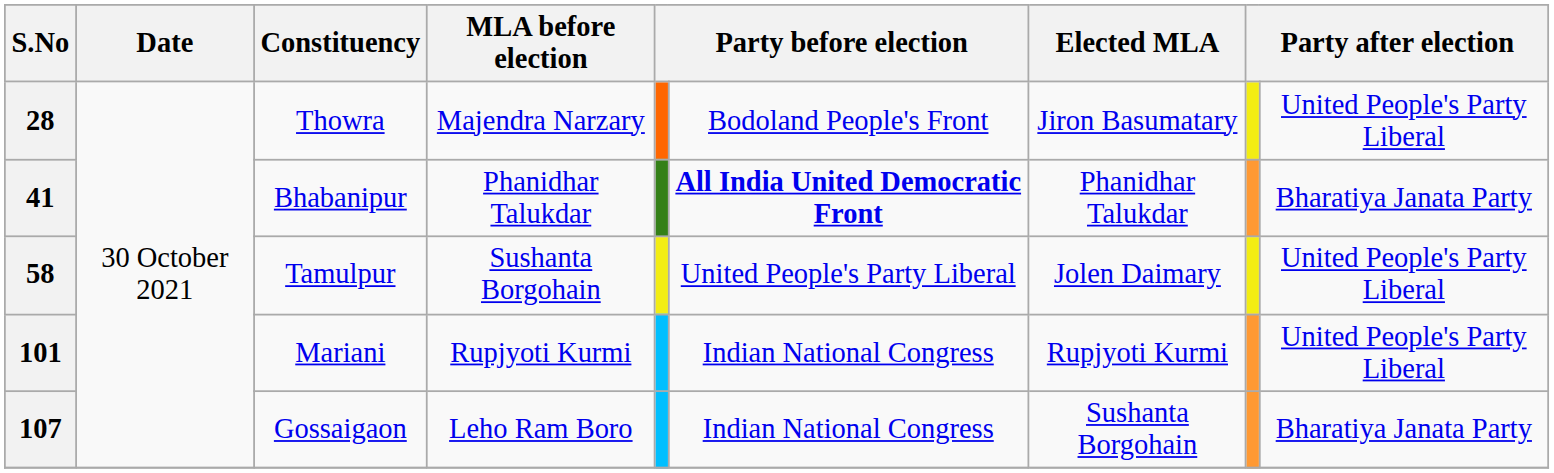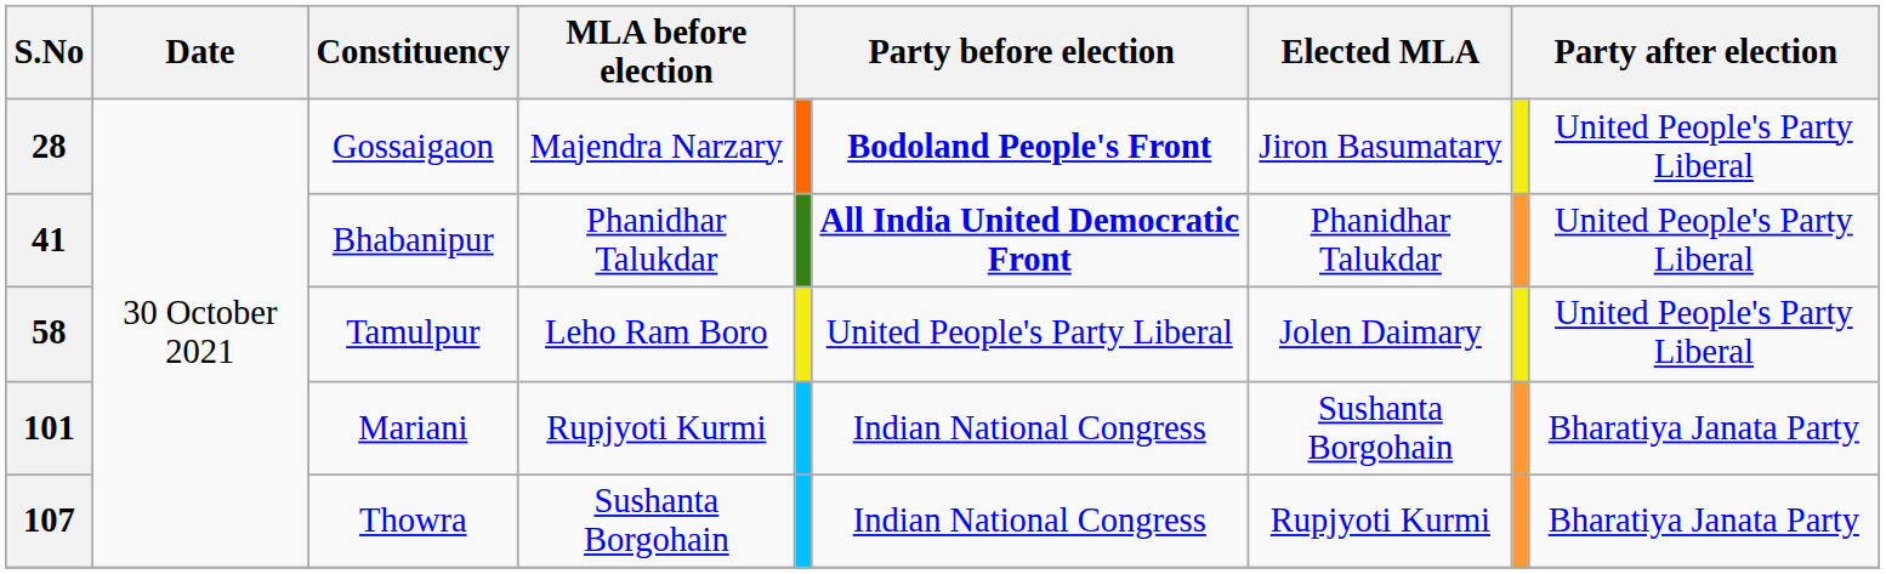 <table class="wikitable sortable" style="text-align:center;">
 <tr>
 <th>S.No</th>
 <th>Date</th>
 <th>Constituency</th>
 <th>MLA before election</th>
 <th colspan="2">Party before election</th>
 <th>Elected MLA</th>
 <th colspan="2">Party after election</th>
 </tr>
 <tr>
 <th>28</th>
 <td rowspan="5">30 October 2021</td>
-<td><a href='#'>Thowra</a></td>
+<td><a href='#'>Gossaigaon</a></td>
 <td><a href='#'>Majendra Narzary</a></td>
 <td bgcolor=#FF6600></td>
-<td><a href='#'>Bodoland People's Front</a></td>
+<td><strong><a href='#'>Bodoland People's Front</a></strong></td>
 <td><a href='#'>Jiron Basumatary</a></td>
 <td bgcolor=#F3ED13></td>
 <td><a href='#'>United People's Party Liberal</a></td>
 </tr>
 <tr>
 <th>41</th>
 <td><a href='#'>Bhabanipur</a></td>
 <td><a href='#'>Phanidhar Talukdar</a></td>
 <td bgcolor=#348017></td>
 <td><strong><a href='#'>All India United Democratic Front</a></strong></td>
 <td><a href='#'>Phanidhar Talukdar</a></td>
 <td bgcolor=#FF9933></td>
-<td><a href='#'>Bharatiya Janata Party</a></td>
+<td><a href='#'>United People's Party Liberal</a></td>
 </tr>
 <tr>
 <th>58</th>
 <td><a href='#'>Tamulpur</a></td>
-<td><a href='#'>Sushanta Borgohain</a></td>
+<td><a href='#'>Leho Ram Boro</a></td>
 <td bgcolor=#F3ED13></td>
 <td><a href='#'>United People's Party Liberal</a></td>
 <td><a href='#'>Jolen Daimary</a></td>
 <td bgcolor=#F3ED13></td>
 <td><a href='#'>United People's Party Liberal</a></td>
 </tr>
 <tr>
 <th>101</th>
 <td><a href='#'>Mariani</a></td>
 <td><a href='#'>Rupjyoti Kurmi</a></td>
 <td bgcolor=#00BFFF></td>
 <td><a href='#'>Indian National Congress</a></td>
-<td><a href='#'>Rupjyoti Kurmi</a></td>
+<td><a href='#'>Sushanta Borgohain</a></td>
 <td bgcolor=#FF9933></td>
-<td><a href='#'>United People's Party Liberal</a></td>
+<td><a href='#'>Bharatiya Janata Party</a></td>
 </tr>
 <tr>
 <th>107</th>
-<td><a href='#'>Gossaigaon</a></td>
-<td><a href='#'>Leho Ram Boro</a></td>
+<td><a href='#'>Thowra</a></td>
+<td><a href='#'>Sushanta Borgohain</a></td>
 <td bgcolor=#00BFFF></td>
 <td><a href='#'>Indian National Congress</a></td>
-<td><a href='#'>Sushanta Borgohain</a></td>
+<td><a href='#'>Rupjyoti Kurmi</a></td>
 <td bgcolor=#FF9933></td>
 <td><a href='#'>Bharatiya Janata Party</a></td>
 </tr>
 <tr>
 </tr>
 </table>
